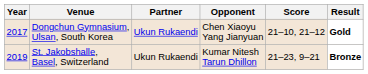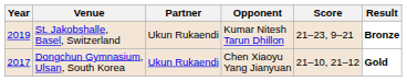 <table class="sortable wikitable" style="font-size: 90%;">
 <tr>
 <th>Year</th>
 <th>Venue</th>
 <th>Partner</th>
 <th>Opponent</th>
 <th>Score</th>
 <th>Result</th>
 </tr>
 <tr style="background:#F3E6D7">
+<td align="center"><a href='#'>2019</a></td>
+<td align="left"><a href='#'>St. Jakobshalle</a>,<br><a href='#'>Basel</a>, Switzerland</td>
+<td align="left"> Ukun Rukaendi</td>
+<td align="left"> Kumar Nitesh<br> <a href='#'>Tarun Dhillon</a></td>
+<td align="left">21–23, 9–21</td>
+<td style="text-align:left; background:white"> <strong>Bronze</strong></td>
+</tr>
+<tr style="background:#F3E6D7">
 <td align="center"><a href='#'>2017</a></td>
 <td align="left"><a href='#'>Dongchun Gymnasium</a>,<br><a href='#'>Ulsan</a>, South Korea</td>
 <td align="left"> <a href='#'>Ukun Rukaendi</a></td>
 <td align="left"> Chen Xiaoyu<br> Yang Jianyuan</td>
 <td align="left">21–10, 21–12</td>
 <td style="text-align:left; background:white"> <strong>Gold</strong></td>
 </tr>
-<tr style="background:#F3E6D7">
-<td align="center"><a href='#'>2019</a></td>
-<td align="left"><a href='#'>St. Jakobshalle</a>,<br><a href='#'>Basel</a>, Switzerland</td>
-<td align="left"> Ukun Rukaendi</td>
-<td align="left"> Kumar Nitesh<br> <a href='#'>Tarun Dhillon</a></td>
-<td align="left">21–23, 9–21</td>
-<td style="text-align:left; background:white"> <strong>Bronze</strong></td>
-</tr>
 </table>
